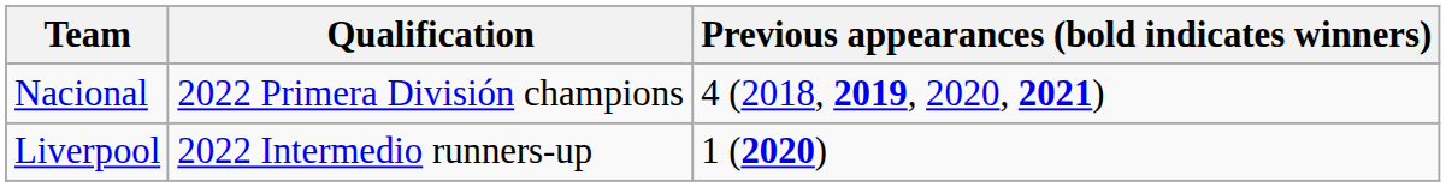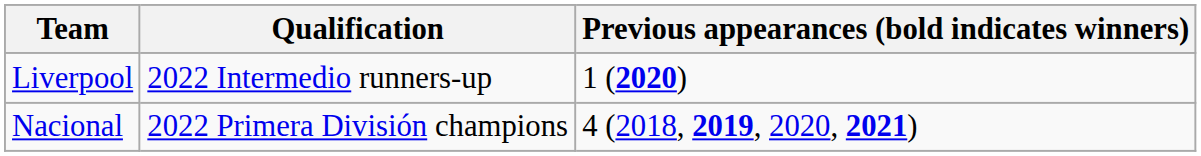 <table class="wikitable">
 <tr>
 <th>Team</th>
 <th>Qualification</th>
 <th>Previous appearances (bold indicates winners)</th>
 </tr>
 <tr>
+<td><a href='#'>Liverpool</a></td>
+<td><a href='#'>2022 Intermedio</a> runners-up</td>
+<td>1 (<strong><a href='#'>2020</a></strong>)</td>
+</tr>
+<tr>
 <td><a href='#'>Nacional</a></td>
 <td><a href='#'>2022 Primera División</a> champions</td>
 <td>4 (<a href='#'>2018</a>, <strong><a href='#'>2019</a></strong>, <a href='#'>2020</a>, <strong><a href='#'>2021</a></strong>)</td>
 </tr>
-<tr>
-<td><a href='#'>Liverpool</a></td>
-<td><a href='#'>2022 Intermedio</a> runners-up</td>
-<td>1 (<strong><a href='#'>2020</a></strong>)</td>
-</tr>
 </table>
